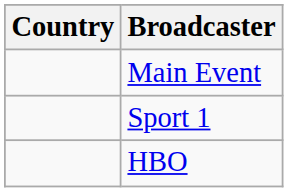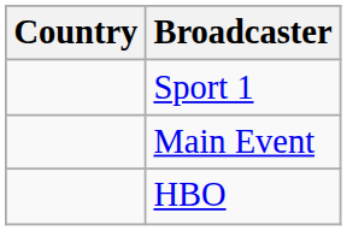 <table class="wikitable">
 <tr>
 <th align=center>Country</th>
 <th align=center>Broadcaster</th>
 </tr>
 <tr>
 <td></td>
-<td><a href='#'>Main Event</a></td>
+<td><a href='#'>Sport 1</a></td>
 </tr>
 <tr>
 <td></td>
-<td><a href='#'>Sport 1</a></td>
+<td><a href='#'>Main Event</a></td>
 </tr>
 <tr>
 <td></td>
 <td><a href='#'>HBO</a></td>
 </tr>
 </table>
